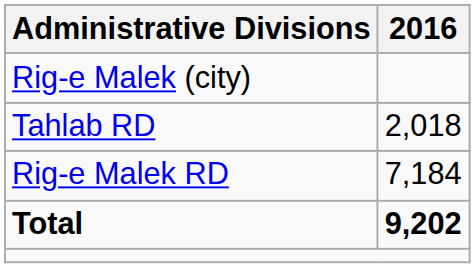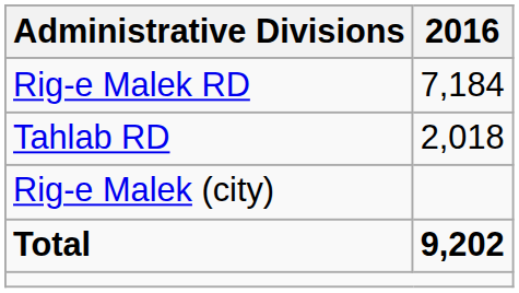 <table class="wikitable">
 <tr>
 <th>Administrative Divisions</th>
 <th>2016</th>
 </tr>
 <tr>
-<td><a href='#'>Rig-e Malek</a> (city)</td>
-<td style="text-align: right;"></td>
+<td><a href='#'>Rig-e Malek RD</a></td>
+<td style="text-align: right;">7,184</td>
 </tr>
 <tr>
 <td><a href='#'>Tahlab RD</a></td>
 <td style="text-align: right;">2,018</td>
 </tr>
 <tr>
-<td><a href='#'>Rig-e Malek RD</a></td>
-<td style="text-align: right;">7,184</td>
+<td><a href='#'>Rig-e Malek</a> (city)</td>
+<td style="text-align: right;"></td>
 </tr>
 <tr>
 <td><strong>Total</strong></td>
 <td style="text-align: right;"><strong>9,202</strong></td>
 </tr>
 <tr>
 <td colspan=2></td>
 </tr>
 </table>
